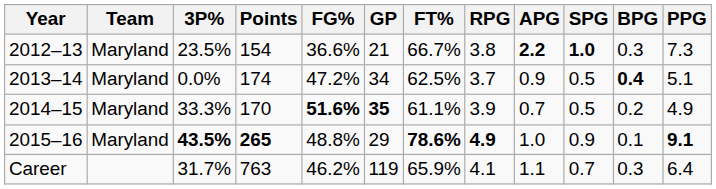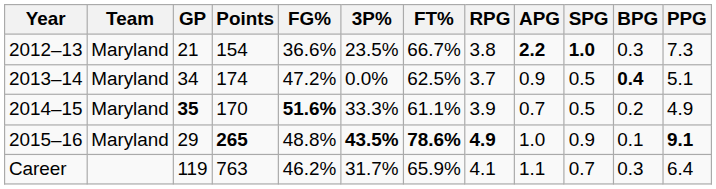 <table class="wikitable">
 <tr>
 <th>Year</th>
 <th>Team</th>
-<th>3P%</th>
+<th>GP</th>
 <th>Points</th>
 <th>FG%</th>
-<th>GP</th>
+<th>3P%</th>
 <th>FT%</th>
 <th>RPG</th>
 <th>APG</th>
 <th>SPG</th>
 <th>BPG</th>
 <th>PPG</th>
 </tr>
 <tr>
 <td>2012–13</td>
 <td>Maryland</td>
-<td>23.5%</td>
+<td>21</td>
 <td>154</td>
 <td>36.6%</td>
-<td>21</td>
+<td>23.5%</td>
 <td>66.7%</td>
 <td>3.8</td>
 <td><strong>2.2</strong></td>
 <td><strong>1.0</strong></td>
 <td>0.3</td>
 <td>7.3</td>
 </tr>
 <tr>
 <td>2013–14</td>
 <td>Maryland</td>
-<td>0.0%</td>
+<td>34</td>
 <td>174</td>
 <td>47.2%</td>
-<td>34</td>
+<td>0.0%</td>
 <td>62.5%</td>
 <td>3.7</td>
 <td>0.9</td>
 <td>0.5</td>
 <td><strong>0.4</strong></td>
 <td>5.1</td>
 </tr>
 <tr>
 <td>2014–15</td>
 <td>Maryland</td>
-<td>33.3%</td>
+<td><strong>35</strong></td>
 <td>170</td>
 <td><strong>51.6%</strong></td>
-<td><strong>35</strong></td>
+<td>33.3%</td>
 <td>61.1%</td>
 <td>3.9</td>
 <td>0.7</td>
 <td>0.5</td>
 <td>0.2</td>
 <td>4.9</td>
 </tr>
 <tr>
 <td>2015–16</td>
 <td>Maryland</td>
-<td><strong>43.5%</strong></td>
+<td>29</td>
 <td><strong>265</strong></td>
 <td>48.8%</td>
-<td>29</td>
+<td><strong>43.5%</strong></td>
 <td><strong>78.6%</strong></td>
 <td><strong>4.9</strong></td>
 <td>1.0</td>
 <td>0.9</td>
 <td>0.1</td>
 <td><strong>9.1</strong></td>
 </tr>
 <tr>
 <td>Career</td>
 <td></td>
-<td>31.7%</td>
+<td>119</td>
 <td>763</td>
 <td>46.2%</td>
-<td>119</td>
+<td>31.7%</td>
 <td>65.9%</td>
 <td>4.1</td>
 <td>1.1</td>
 <td>0.7</td>
 <td>0.3</td>
 <td>6.4</td>
 </tr>
 </table>
